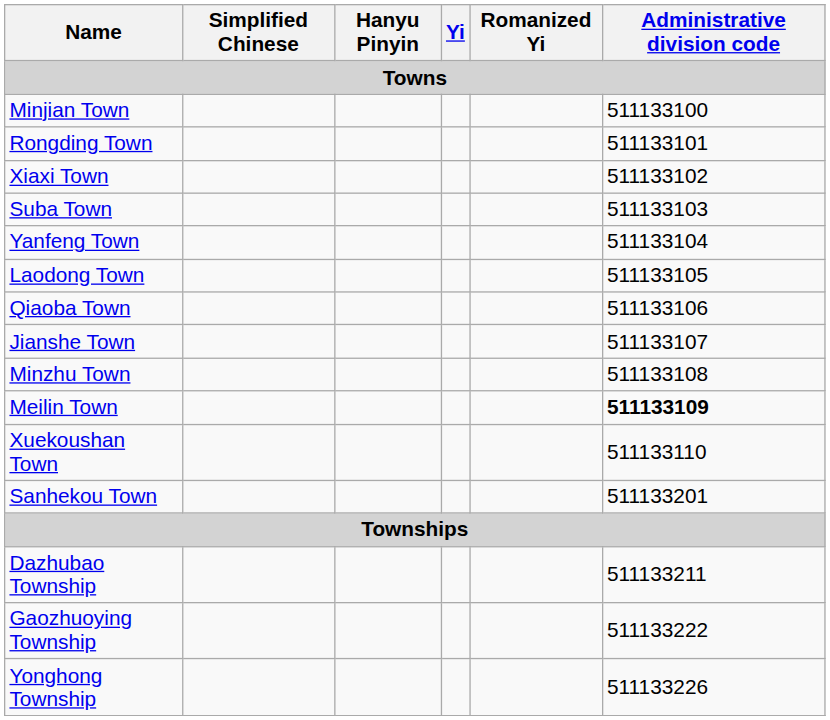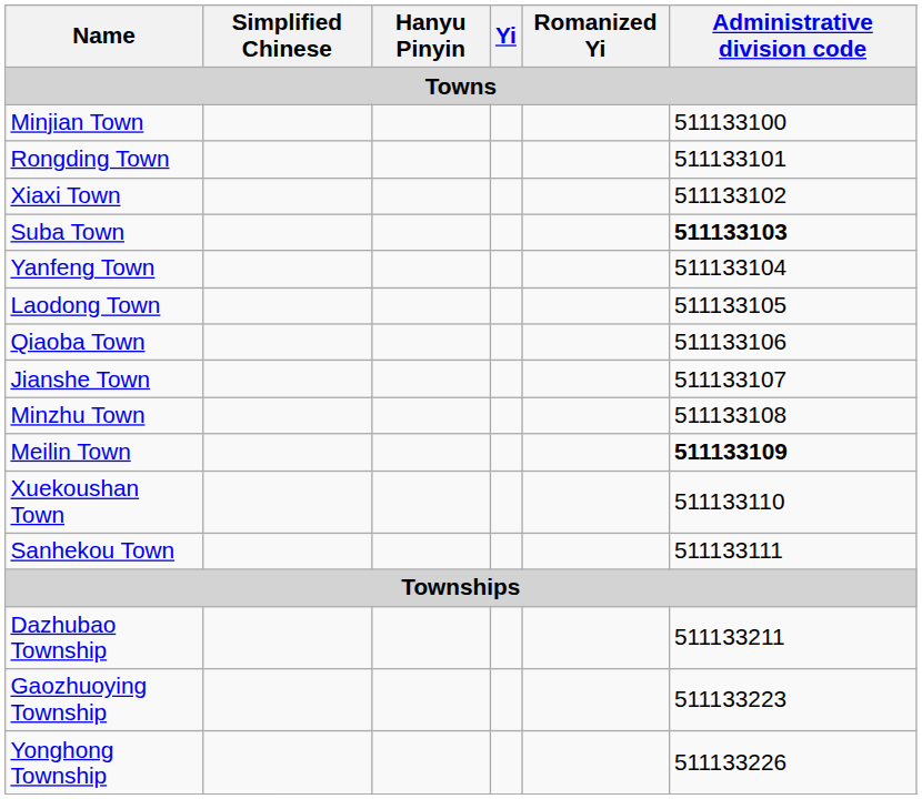 <table class="wikitable" align="center" style="width:50%; border="1">
 <tr>
 <th>Name</th>
 <th>Simplified Chinese</th>
 <th>Hanyu Pinyin</th>
 <th><a href='#'>Yi</a></th>
 <th>Romanized Yi</th>
 <th><a href='#'>Administrative division code</a></th>
 </tr>
 <tr>
 <td colspan="7"  style="text-align:center; background:#d3d3d3;"><strong>Towns</strong></td>
 </tr>
 <tr --------->
 <td><a href='#'>Minjian Town</a></td>
 <td></td>
 <td></td>
 <td></td>
 <td></td>
 <td>511133100</td>
 </tr>
 <tr>
 <td><a href='#'>Rongding Town</a></td>
 <td></td>
 <td></td>
 <td></td>
 <td></td>
 <td>511133101</td>
 </tr>
 <tr>
 <td><a href='#'>Xiaxi Town</a></td>
 <td></td>
 <td></td>
 <td></td>
 <td></td>
 <td>511133102</td>
 </tr>
 <tr>
 <td><a href='#'>Suba Town</a></td>
 <td></td>
 <td></td>
 <td></td>
 <td></td>
-<td>511133103</td>
+<td><strong>511133103</strong></td>
 </tr>
 <tr>
 <td><a href='#'>Yanfeng Town</a></td>
 <td></td>
 <td></td>
 <td></td>
 <td></td>
 <td>511133104</td>
 </tr>
 <tr>
 <td><a href='#'>Laodong Town</a></td>
 <td></td>
 <td></td>
 <td></td>
 <td></td>
 <td>511133105</td>
 </tr>
 <tr>
 <td><a href='#'>Qiaoba Town</a></td>
 <td></td>
 <td></td>
 <td></td>
 <td></td>
 <td>511133106</td>
 </tr>
 <tr>
 <td><a href='#'>Jianshe Town</a></td>
 <td></td>
 <td></td>
 <td></td>
 <td></td>
 <td>511133107</td>
 </tr>
 <tr>
 <td><a href='#'>Minzhu Town</a></td>
 <td></td>
 <td></td>
 <td></td>
 <td></td>
 <td>511133108</td>
 </tr>
 <tr>
 <td><a href='#'>Meilin Town</a></td>
 <td></td>
 <td></td>
 <td></td>
 <td></td>
 <td><strong>511133109</strong></td>
 </tr>
 <tr>
 <td><a href='#'>Xuekoushan Town</a></td>
 <td></td>
 <td></td>
 <td></td>
 <td></td>
 <td>511133110</td>
 </tr>
 <tr>
 <td><a href='#'>Sanhekou Town</a></td>
 <td></td>
 <td></td>
 <td></td>
 <td></td>
-<td>511133201</td>
+<td>511133111</td>
 </tr>
 <tr>
 <td colspan="7"  style="text-align:center; background:#d3d3d3;"><strong>Townships</strong></td>
 </tr>
 <tr --------->
 <td><a href='#'>Dazhubao Township</a></td>
 <td></td>
 <td></td>
 <td></td>
 <td></td>
 <td>511133211</td>
 </tr>
 <tr>
 <td><a href='#'>Gaozhuoying Township</a></td>
 <td></td>
 <td></td>
 <td></td>
 <td></td>
-<td>511133222</td>
+<td>511133223</td>
 </tr>
 <tr>
 <td><a href='#'>Yonghong Township</a></td>
 <td></td>
 <td></td>
 <td></td>
 <td></td>
 <td>511133226</td>
 </tr>
 <tr>
 </tr>
 </table>
